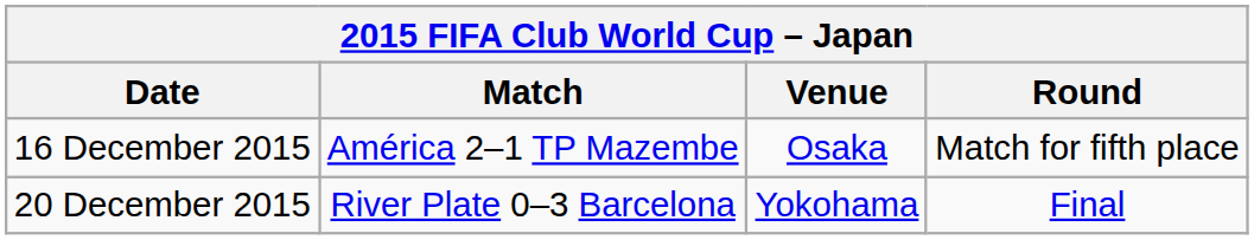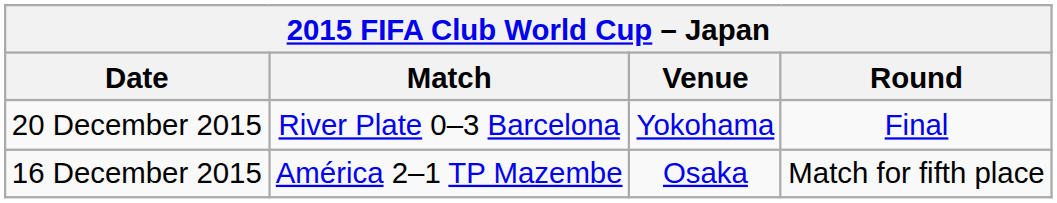 <table class="wikitable" style="margin:1em auto 1em auto; text-align:center; font-size:small;">
 <tr>
 <th colspan="4"><a href='#'>2015 FIFA Club World Cup</a> – Japan</th>
 </tr>
 <tr>
 <th>Date</th>
 <th>Match</th>
 <th>Venue</th>
 <th>Round</th>
 </tr>
 <tr>
+<td>20 December 2015</td>
+<td><a href='#'>River Plate</a>  0–3  <a href='#'>Barcelona</a></td>
+<td><a href='#'>Yokohama</a></td>
+<td><a href='#'>Final</a></td>
+</tr>
+<tr>
 <td>16 December 2015</td>
 <td><a href='#'>América</a>  2–1  <a href='#'>TP Mazembe</a></td>
 <td><a href='#'>Osaka</a></td>
 <td>Match for fifth place</td>
 </tr>
-<tr>
-<td>20 December 2015</td>
-<td><a href='#'>River Plate</a>  0–3  <a href='#'>Barcelona</a></td>
-<td><a href='#'>Yokohama</a></td>
-<td><a href='#'>Final</a></td>
-</tr>
 </table>
